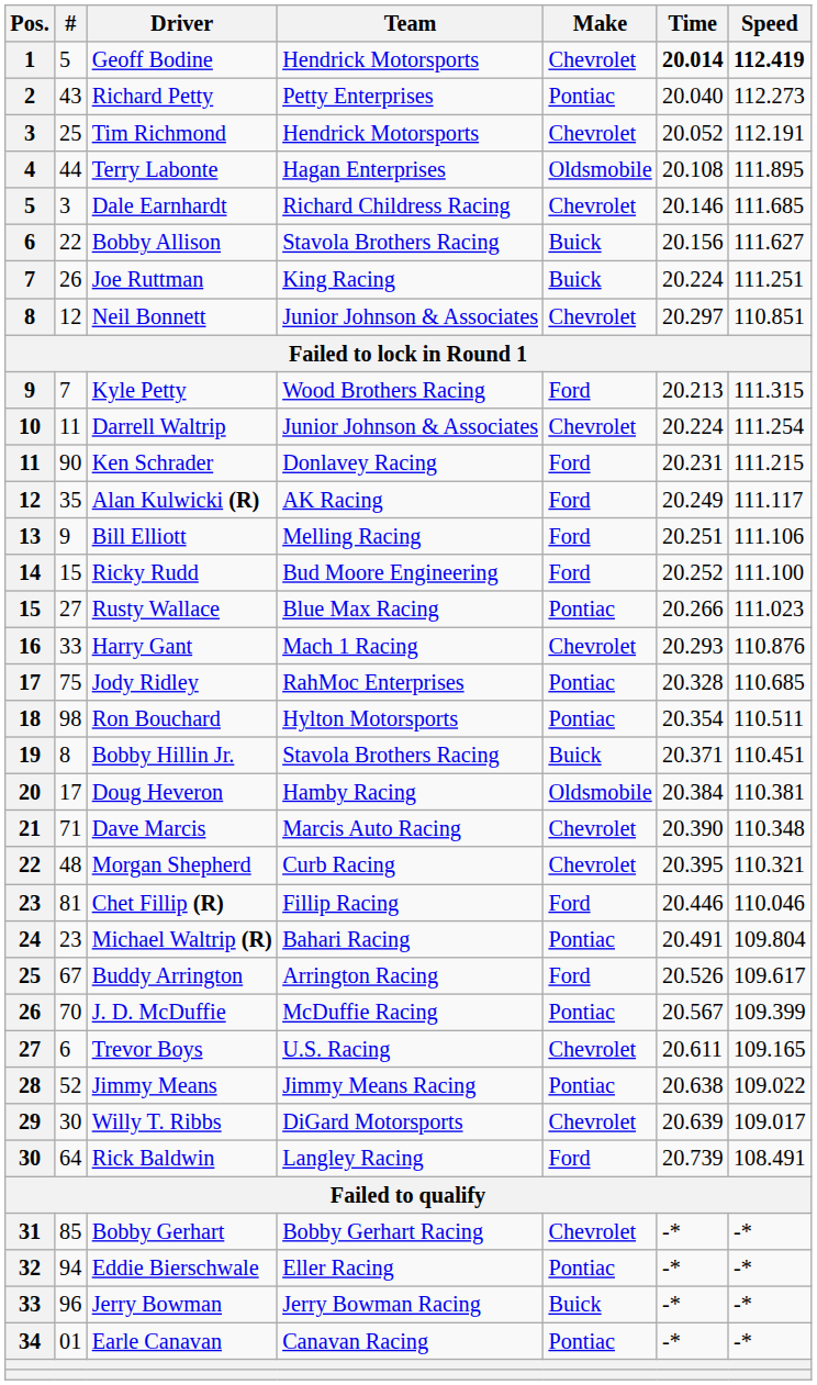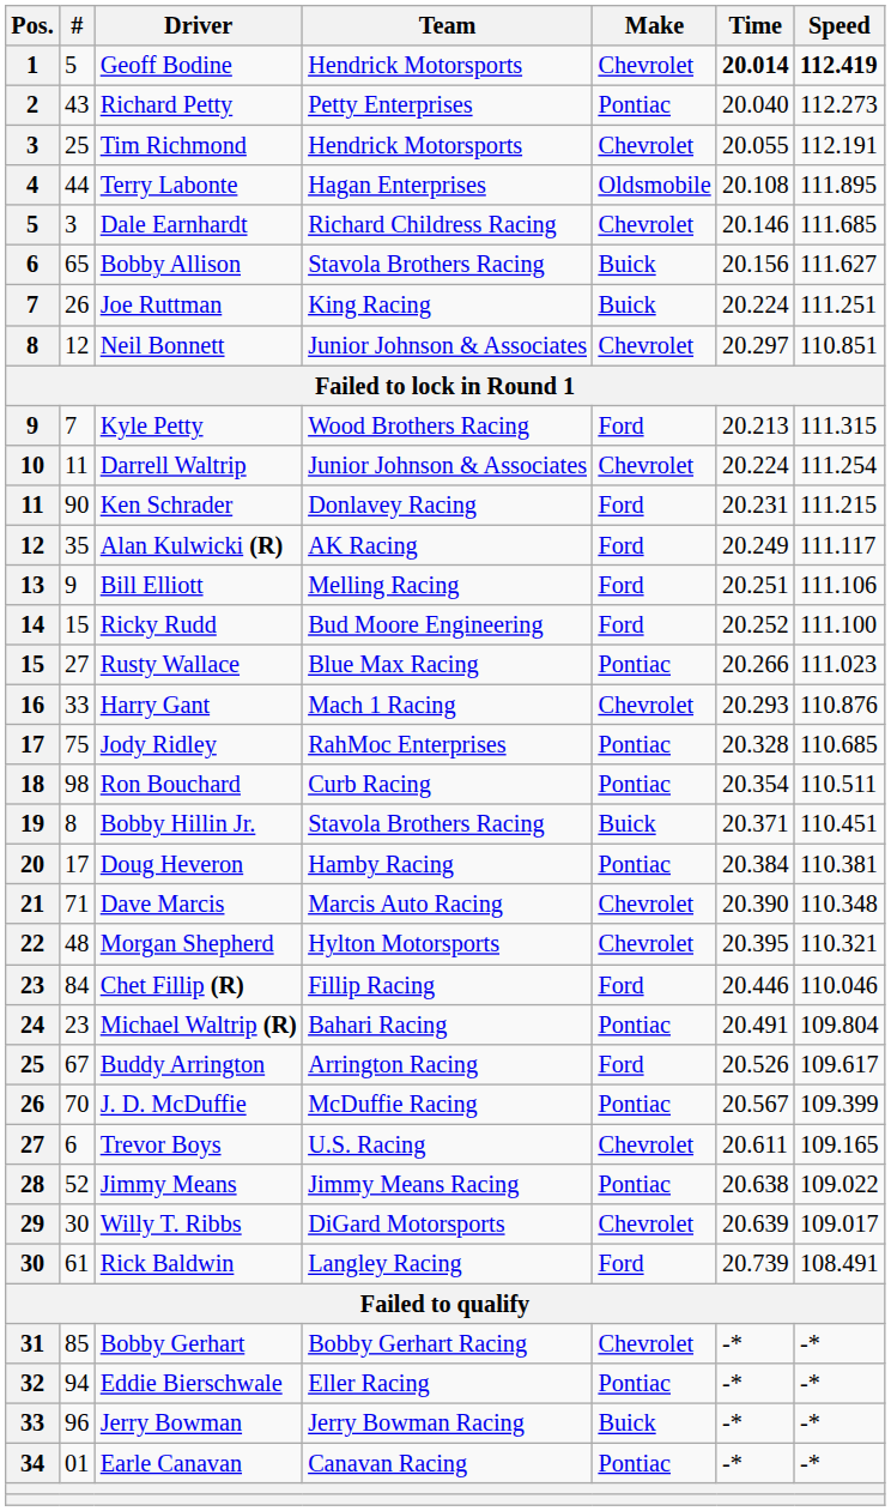 <table class="wikitable" style="font-size:95%">
 <tr>
 <th>Pos.</th>
 <th>#</th>
 <th>Driver</th>
 <th>Team</th>
 <th>Make</th>
 <th>Time</th>
 <th>Speed</th>
 </tr>
 <tr>
 <th>1</th>
 <td>5</td>
 <td><a href='#'>Geoff Bodine</a></td>
 <td><a href='#'>Hendrick Motorsports</a></td>
 <td><a href='#'>Chevrolet</a></td>
 <td><strong>20.014</strong></td>
 <td><strong>112.419</strong></td>
 </tr>
 <tr>
 <th>2</th>
 <td>43</td>
 <td><a href='#'>Richard Petty</a></td>
 <td><a href='#'>Petty Enterprises</a></td>
 <td><a href='#'>Pontiac</a></td>
 <td>20.040</td>
 <td>112.273</td>
 </tr>
 <tr>
 <th>3</th>
 <td>25</td>
 <td><a href='#'>Tim Richmond</a></td>
 <td><a href='#'>Hendrick Motorsports</a></td>
 <td><a href='#'>Chevrolet</a></td>
-<td>20.052</td>
+<td>20.055</td>
 <td>112.191</td>
 </tr>
 <tr>
 <th>4</th>
 <td>44</td>
 <td><a href='#'>Terry Labonte</a></td>
 <td><a href='#'>Hagan Enterprises</a></td>
 <td><a href='#'>Oldsmobile</a></td>
 <td>20.108</td>
 <td>111.895</td>
 </tr>
 <tr>
 <th>5</th>
 <td>3</td>
 <td><a href='#'>Dale Earnhardt</a></td>
 <td><a href='#'>Richard Childress Racing</a></td>
 <td><a href='#'>Chevrolet</a></td>
 <td>20.146</td>
 <td>111.685</td>
 </tr>
 <tr>
 <th>6</th>
-<td>22</td>
+<td>65</td>
 <td><a href='#'>Bobby Allison</a></td>
 <td><a href='#'>Stavola Brothers Racing</a></td>
 <td><a href='#'>Buick</a></td>
 <td>20.156</td>
 <td>111.627</td>
 </tr>
 <tr>
 <th>7</th>
 <td>26</td>
 <td><a href='#'>Joe Ruttman</a></td>
 <td><a href='#'>King Racing</a></td>
 <td><a href='#'>Buick</a></td>
 <td>20.224</td>
 <td>111.251</td>
 </tr>
 <tr>
 <th>8</th>
 <td>12</td>
 <td><a href='#'>Neil Bonnett</a></td>
 <td><a href='#'>Junior Johnson & Associates</a></td>
 <td><a href='#'>Chevrolet</a></td>
 <td>20.297</td>
 <td>110.851</td>
 </tr>
 <tr>
 <th colspan="7">Failed to lock in Round 1</th>
 </tr>
 <tr>
 <th>9</th>
 <td>7</td>
 <td><a href='#'>Kyle Petty</a></td>
 <td><a href='#'>Wood Brothers Racing</a></td>
 <td><a href='#'>Ford</a></td>
 <td>20.213</td>
 <td>111.315</td>
 </tr>
 <tr>
 <th>10</th>
 <td>11</td>
 <td><a href='#'>Darrell Waltrip</a></td>
 <td><a href='#'>Junior Johnson & Associates</a></td>
 <td><a href='#'>Chevrolet</a></td>
 <td>20.224</td>
 <td>111.254</td>
 </tr>
 <tr>
 <th>11</th>
 <td>90</td>
 <td><a href='#'>Ken Schrader</a></td>
 <td><a href='#'>Donlavey Racing</a></td>
 <td><a href='#'>Ford</a></td>
 <td>20.231</td>
 <td>111.215</td>
 </tr>
 <tr>
 <th>12</th>
 <td>35</td>
 <td><a href='#'>Alan Kulwicki</a> <strong>(R)</strong></td>
 <td><a href='#'>AK Racing</a></td>
 <td><a href='#'>Ford</a></td>
 <td>20.249</td>
 <td>111.117</td>
 </tr>
 <tr>
 <th>13</th>
 <td>9</td>
 <td><a href='#'>Bill Elliott</a></td>
 <td><a href='#'>Melling Racing</a></td>
 <td><a href='#'>Ford</a></td>
 <td>20.251</td>
 <td>111.106</td>
 </tr>
 <tr>
 <th>14</th>
 <td>15</td>
 <td><a href='#'>Ricky Rudd</a></td>
 <td><a href='#'>Bud Moore Engineering</a></td>
 <td><a href='#'>Ford</a></td>
 <td>20.252</td>
 <td>111.100</td>
 </tr>
 <tr>
 <th>15</th>
 <td>27</td>
 <td><a href='#'>Rusty Wallace</a></td>
 <td><a href='#'>Blue Max Racing</a></td>
 <td><a href='#'>Pontiac</a></td>
 <td>20.266</td>
 <td>111.023</td>
 </tr>
 <tr>
 <th>16</th>
 <td>33</td>
 <td><a href='#'>Harry Gant</a></td>
 <td><a href='#'>Mach 1 Racing</a></td>
 <td><a href='#'>Chevrolet</a></td>
 <td>20.293</td>
 <td>110.876</td>
 </tr>
 <tr>
 <th>17</th>
 <td>75</td>
 <td><a href='#'>Jody Ridley</a></td>
 <td><a href='#'>RahMoc Enterprises</a></td>
 <td><a href='#'>Pontiac</a></td>
 <td>20.328</td>
 <td>110.685</td>
 </tr>
 <tr>
 <th>18</th>
 <td>98</td>
 <td><a href='#'>Ron Bouchard</a></td>
-<td><a href='#'>Hylton Motorsports</a></td>
+<td><a href='#'>Curb Racing</a></td>
 <td><a href='#'>Pontiac</a></td>
 <td>20.354</td>
 <td>110.511</td>
 </tr>
 <tr>
 <th>19</th>
 <td>8</td>
 <td><a href='#'>Bobby Hillin Jr.</a></td>
 <td><a href='#'>Stavola Brothers Racing</a></td>
 <td><a href='#'>Buick</a></td>
 <td>20.371</td>
 <td>110.451</td>
 </tr>
 <tr>
 <th>20</th>
 <td>17</td>
 <td><a href='#'>Doug Heveron</a></td>
 <td><a href='#'>Hamby Racing</a></td>
-<td><a href='#'>Oldsmobile</a></td>
+<td><a href='#'>Pontiac</a></td>
 <td>20.384</td>
 <td>110.381</td>
 </tr>
 <tr>
 <th>21</th>
 <td>71</td>
 <td><a href='#'>Dave Marcis</a></td>
 <td><a href='#'>Marcis Auto Racing</a></td>
 <td><a href='#'>Chevrolet</a></td>
 <td>20.390</td>
 <td>110.348</td>
 </tr>
 <tr>
 <th>22</th>
 <td>48</td>
 <td><a href='#'>Morgan Shepherd</a></td>
-<td><a href='#'>Curb Racing</a></td>
+<td><a href='#'>Hylton Motorsports</a></td>
 <td><a href='#'>Chevrolet</a></td>
 <td>20.395</td>
 <td>110.321</td>
 </tr>
 <tr>
 <th>23</th>
-<td>81</td>
+<td>84</td>
 <td><a href='#'>Chet Fillip</a> <strong>(R)</strong></td>
 <td><a href='#'>Fillip Racing</a></td>
 <td><a href='#'>Ford</a></td>
 <td>20.446</td>
 <td>110.046</td>
 </tr>
 <tr>
 <th>24</th>
 <td>23</td>
 <td><a href='#'>Michael Waltrip</a> <strong>(R)</strong></td>
 <td><a href='#'>Bahari Racing</a></td>
 <td><a href='#'>Pontiac</a></td>
 <td>20.491</td>
 <td>109.804</td>
 </tr>
 <tr>
 <th>25</th>
 <td>67</td>
 <td><a href='#'>Buddy Arrington</a></td>
 <td><a href='#'>Arrington Racing</a></td>
 <td><a href='#'>Ford</a></td>
 <td>20.526</td>
 <td>109.617</td>
 </tr>
 <tr>
 <th>26</th>
 <td>70</td>
 <td><a href='#'>J. D. McDuffie</a></td>
 <td><a href='#'>McDuffie Racing</a></td>
 <td><a href='#'>Pontiac</a></td>
 <td>20.567</td>
 <td>109.399</td>
 </tr>
 <tr>
 <th>27</th>
 <td>6</td>
 <td><a href='#'>Trevor Boys</a></td>
 <td><a href='#'>U.S. Racing</a></td>
 <td><a href='#'>Chevrolet</a></td>
 <td>20.611</td>
 <td>109.165</td>
 </tr>
 <tr>
 <th>28</th>
 <td>52</td>
 <td><a href='#'>Jimmy Means</a></td>
 <td><a href='#'>Jimmy Means Racing</a></td>
 <td><a href='#'>Pontiac</a></td>
 <td>20.638</td>
 <td>109.022</td>
 </tr>
 <tr>
 <th>29</th>
 <td>30</td>
 <td><a href='#'>Willy T. Ribbs</a></td>
 <td><a href='#'>DiGard Motorsports</a></td>
 <td><a href='#'>Chevrolet</a></td>
 <td>20.639</td>
 <td>109.017</td>
 </tr>
 <tr>
 <th>30</th>
-<td>64</td>
+<td>61</td>
 <td><a href='#'>Rick Baldwin</a></td>
 <td><a href='#'>Langley Racing</a></td>
 <td><a href='#'>Ford</a></td>
 <td>20.739</td>
 <td>108.491</td>
 </tr>
 <tr>
 <th colspan="7">Failed to qualify</th>
 </tr>
 <tr>
 <th>31</th>
 <td>85</td>
 <td><a href='#'>Bobby Gerhart</a></td>
 <td><a href='#'>Bobby Gerhart Racing</a></td>
 <td><a href='#'>Chevrolet</a></td>
 <td>-*</td>
 <td>-*</td>
 </tr>
 <tr>
 <th>32</th>
 <td>94</td>
 <td><a href='#'>Eddie Bierschwale</a></td>
 <td><a href='#'>Eller Racing</a></td>
 <td><a href='#'>Pontiac</a></td>
 <td>-*</td>
 <td>-*</td>
 </tr>
 <tr>
 <th>33</th>
 <td>96</td>
 <td><a href='#'>Jerry Bowman</a></td>
 <td><a href='#'>Jerry Bowman Racing</a></td>
 <td><a href='#'>Buick</a></td>
 <td>-*</td>
 <td>-*</td>
 </tr>
 <tr>
 <th>34</th>
 <td>01</td>
 <td><a href='#'>Earle Canavan</a></td>
 <td><a href='#'>Canavan Racing</a></td>
 <td><a href='#'>Pontiac</a></td>
 <td>-*</td>
 <td>-*</td>
 </tr>
 <tr>
 <th colspan="7"></th>
 </tr>
 <tr>
 <th colspan="7"></th>
 </tr>
 </table>
